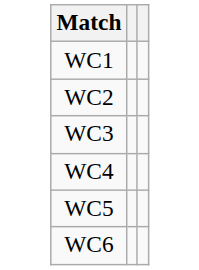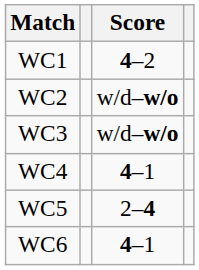 <table class="wikitable" style="font-size: 100%; margin: 1em auto 1em auto;">
 <tr>
 <th>Match</th>
 <th></th>
+<th>Score</th>
 <th></th>
 </tr>
 <tr>
 <td align="center">WC1</td>
 <td><strong></strong></td>
+<td align="center"><strong>4</strong>–2</td>
 <td></td>
 </tr>
 <tr>
 <td align="center">WC2</td>
 <td></td>
+<td align="center">w/d–<strong>w/o</strong></td>
 <td><strong></strong></td>
 </tr>
 <tr>
 <td align="center">WC3</td>
 <td></td>
+<td align="center">w/d–<strong>w/o</strong></td>
 <td><strong></strong></td>
 </tr>
 <tr>
 <td align="center">WC4</td>
 <td><strong></strong></td>
+<td align="center"><strong>4</strong>–1</td>
 <td></td>
 </tr>
 <tr>
 <td align="center">WC5</td>
 <td></td>
+<td align="center">2–<strong>4</strong></td>
 <td><strong></strong></td>
 </tr>
 <tr>
 <td align="center">WC6</td>
 <td><strong></strong></td>
+<td align="center"><strong>4</strong>–1</td>
 <td></td>
 </tr>
 </table>
